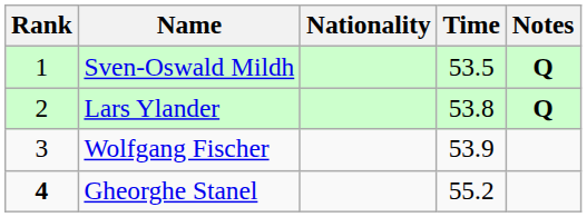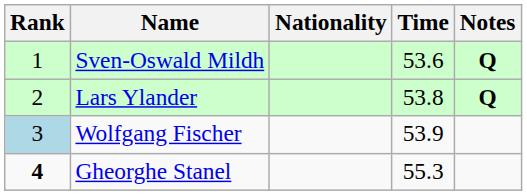 <table class="wikitable sortable" style="text-align:center">
 <tr>
 <th>Rank</th>
 <th>Name</th>
 <th>Nationality</th>
 <th>Time</th>
 <th>Notes</th>
 </tr>
 <tr bgcolor=ccffcc>
 <td>1</td>
 <td align=left><a href='#'>Sven-Oswald Mildh</a></td>
 <td align=left></td>
-<td>53.5</td>
+<td>53.6</td>
 <td><strong>Q</strong></td>
 </tr>
 <tr bgcolor=ccffcc>
 <td>2</td>
 <td align=left><a href='#'>Lars Ylander</a></td>
 <td align=left></td>
 <td>53.8</td>
 <td><strong>Q</strong></td>
 </tr>
 <tr>
-<td>3</td>
+<td style="background: lightblue;">3</td>
 <td align=left><a href='#'>Wolfgang Fischer</a></td>
 <td align=left></td>
 <td>53.9</td>
 <td></td>
 </tr>
 <tr>
 <td><strong>4</strong></td>
 <td align=left><a href='#'>Gheorghe Stanel</a></td>
 <td align=left></td>
-<td>55.2</td>
+<td>55.3</td>
 <td></td>
 </tr>
 </table>
